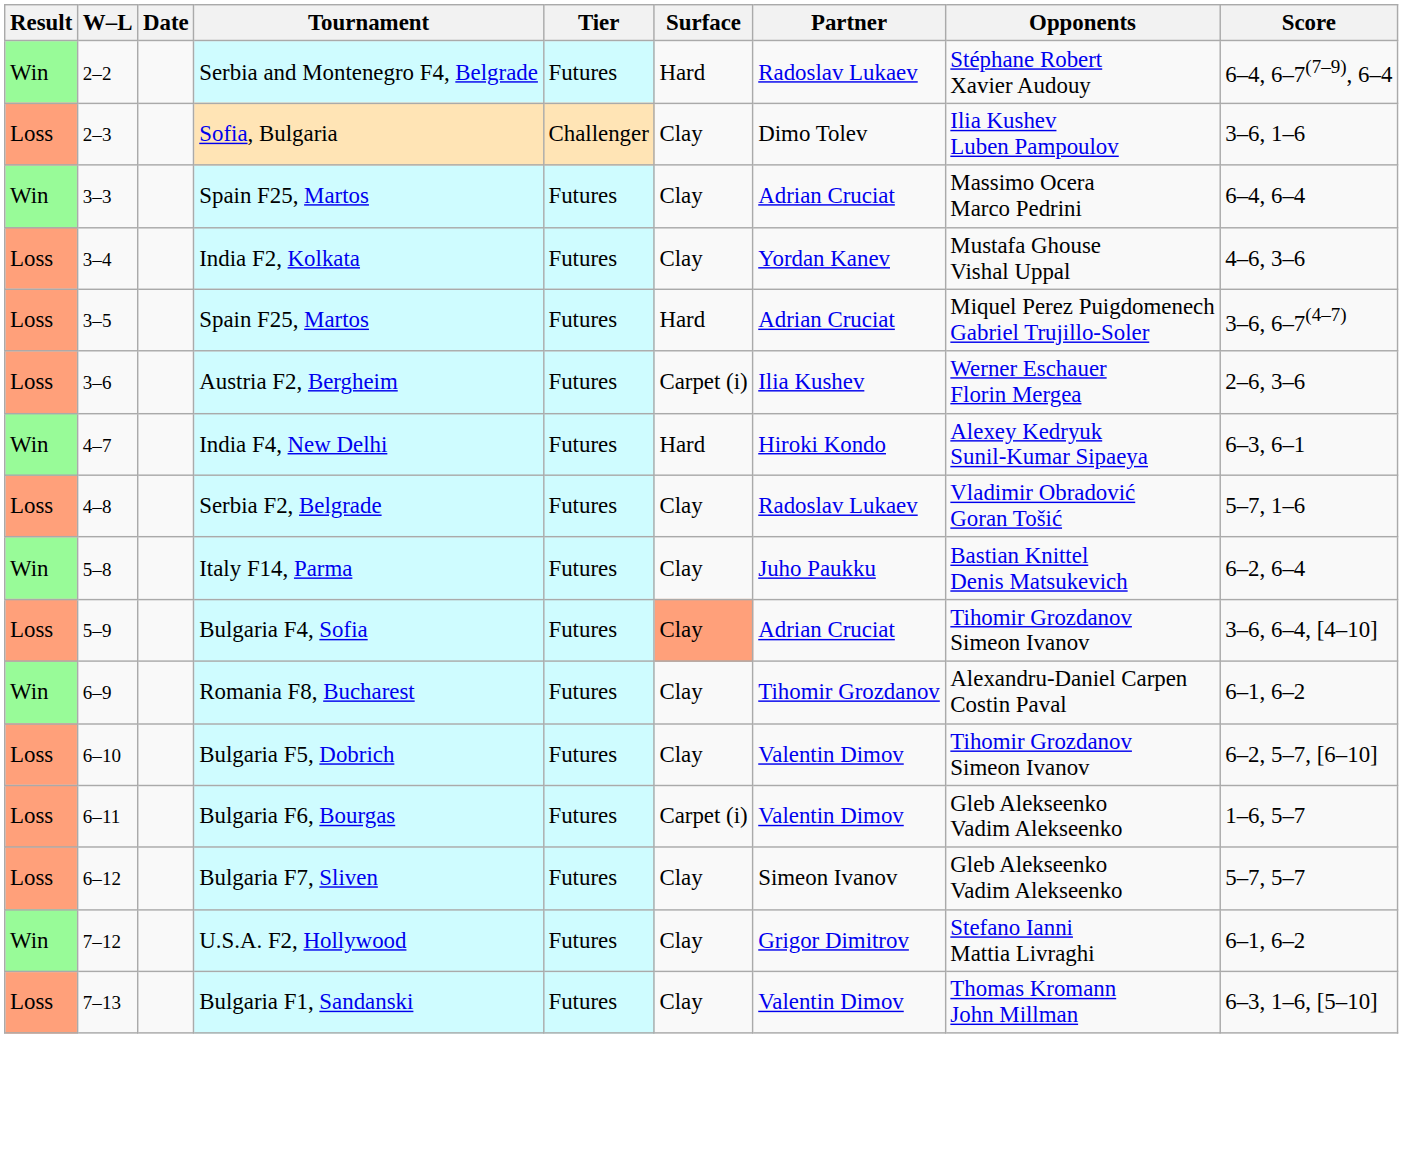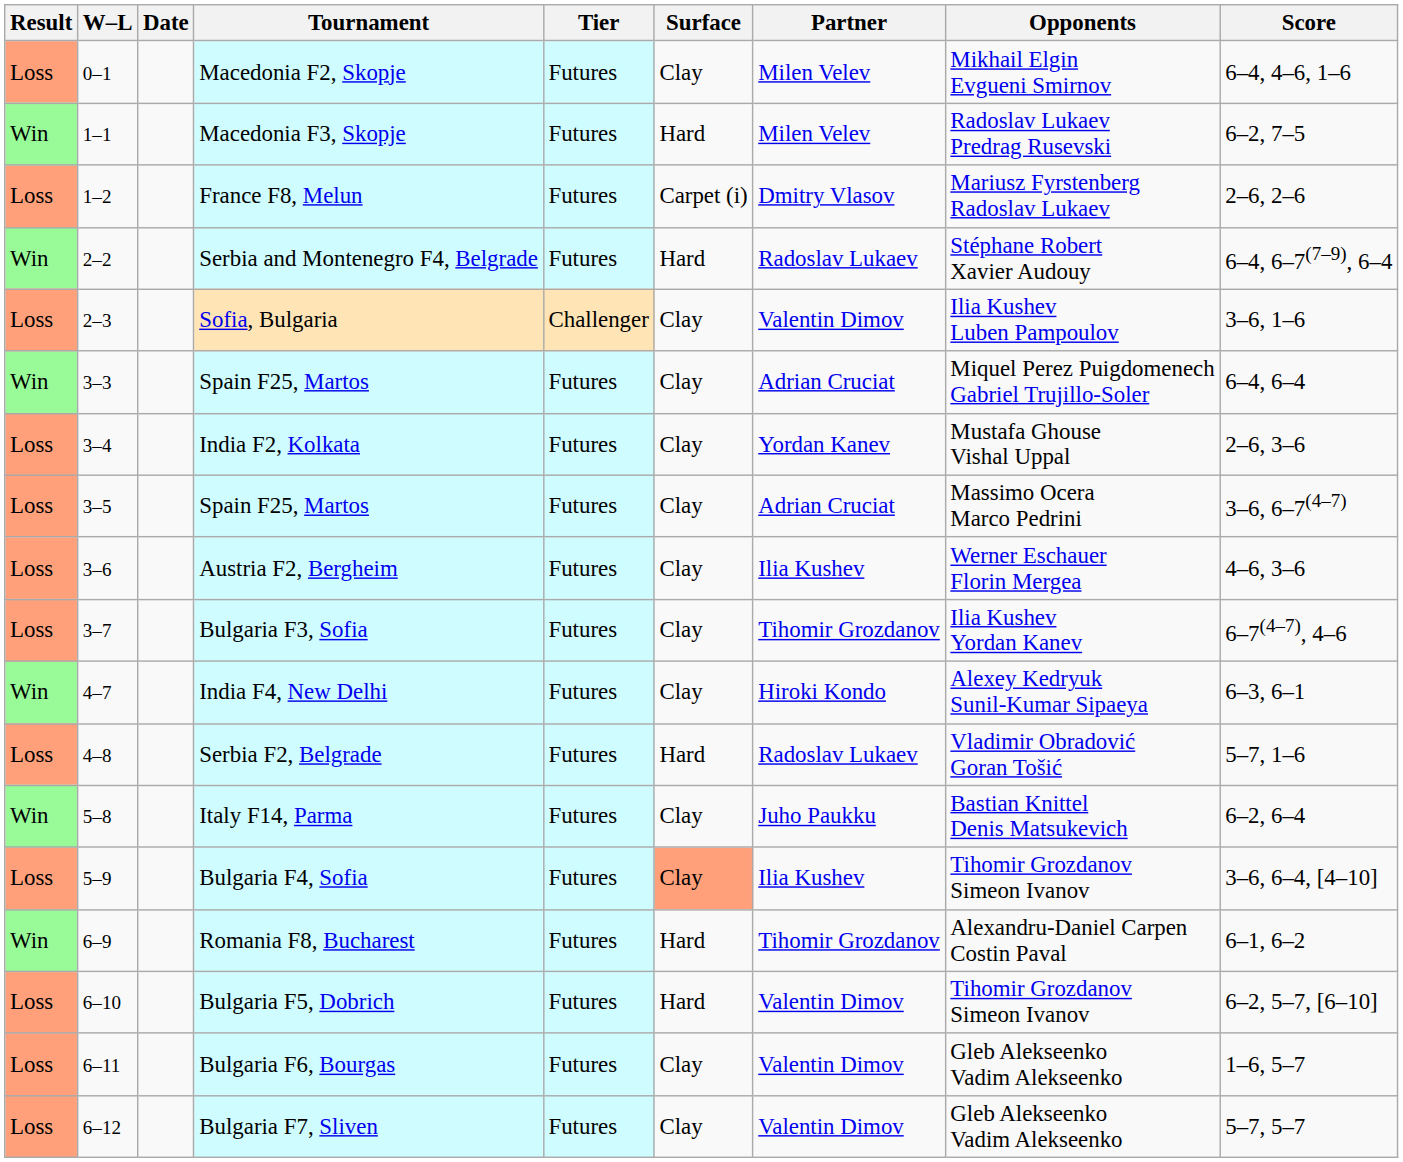 <table class="sortable wikitable">
 <tr>
 <th>Result</th>
 <th class="unsortable">W–L</th>
 <th>Date</th>
 <th>Tournament</th>
 <th>Tier</th>
 <th>Surface</th>
 <th>Partner</th>
 <th>Opponents</th>
 <th class="unsortable">Score</th>
+</tr>
+<tr>
+<td bgcolor=#FFA07A>Loss</td>
+<td><small>0–1</small></td>
+<td></td>
+<td style="background:#cffcff;">Macedonia F2, <a href='#'>Skopje</a></td>
+<td style="background:#cffcff;">Futures</td>
+<td>Clay</td>
+<td> <a href='#'>Milen Velev</a></td>
+<td> <a href='#'>Mikhail Elgin</a><br> <a href='#'>Evgueni Smirnov</a></td>
+<td>6–4, 4–6, 1–6</td>
+</tr>
+<tr>
+<td bgcolor=#98fb98>Win</td>
+<td><small>1–1</small></td>
+<td></td>
+<td style="background:#cffcff;">Macedonia F3, <a href='#'>Skopje</a></td>
+<td style="background:#cffcff;">Futures</td>
+<td>Hard</td>
+<td> <a href='#'>Milen Velev</a></td>
+<td> <a href='#'>Radoslav Lukaev</a><br> <a href='#'>Predrag Rusevski</a></td>
+<td>6–2, 7–5</td>
+</tr>
+<tr>
+<td bgcolor=#FFA07A>Loss</td>
+<td><small>1–2</small></td>
+<td></td>
+<td style="background:#cffcff;">France F8, <a href='#'>Melun</a></td>
+<td style="background:#cffcff;">Futures</td>
+<td>Carpet (i)</td>
+<td> <a href='#'>Dmitry Vlasov</a></td>
+<td> <a href='#'>Mariusz Fyrstenberg</a><br> <a href='#'>Radoslav Lukaev</a></td>
+<td>2–6, 2–6</td>
 </tr>
 <tr>
 <td bgcolor=#98fb98>Win</td>
 <td><small>2–2</small></td>
 <td></td>
 <td style="background:#cffcff;">Serbia and Montenegro F4, <a href='#'>Belgrade</a></td>
 <td style="background:#cffcff;">Futures</td>
 <td>Hard</td>
 <td> <a href='#'>Radoslav Lukaev</a></td>
 <td> <a href='#'>Stéphane Robert</a><br> Xavier Audouy</td>
 <td>6–4, 6–7<sup>(7–9)</sup>, 6–4</td>
 </tr>
 <tr>
 <td bgcolor=#FFA07A>Loss</td>
 <td><small>2–3</small></td>
 <td></td>
 <td style=background:moccasin;><a href='#'>Sofia</a>, Bulgaria</td>
 <td style=background:moccasin;>Challenger</td>
 <td>Clay</td>
-<td> Dimo Tolev</td>
+<td> <a href='#'>Valentin Dimov</a></td>
 <td> <a href='#'>Ilia Kushev</a><br> <a href='#'>Luben Pampoulov</a></td>
 <td>3–6, 1–6</td>
 </tr>
 <tr>
 <td bgcolor=#98fb98>Win</td>
 <td><small>3–3</small></td>
 <td></td>
 <td style="background:#cffcff;">Spain F25, <a href='#'>Martos</a></td>
 <td style="background:#cffcff;">Futures</td>
 <td>Clay</td>
 <td> <a href='#'>Adrian Cruciat</a></td>
-<td> Massimo Ocera<br> Marco Pedrini</td>
+<td> Miquel Perez Puigdomenech<br> <a href='#'>Gabriel Trujillo-Soler</a></td>
 <td>6–4, 6–4</td>
 </tr>
 <tr>
 <td bgcolor=#FFA07A>Loss</td>
 <td><small>3–4</small></td>
 <td></td>
 <td style="background:#cffcff;">India F2, <a href='#'>Kolkata</a></td>
 <td style="background:#cffcff;">Futures</td>
 <td>Clay</td>
 <td> <a href='#'>Yordan Kanev</a></td>
 <td> Mustafa Ghouse<br> Vishal Uppal</td>
-<td>4–6, 3–6</td>
+<td>2–6, 3–6</td>
 </tr>
 <tr>
 <td bgcolor=#FFA07A>Loss</td>
 <td><small>3–5</small></td>
 <td></td>
 <td style="background:#cffcff;">Spain F25, <a href='#'>Martos</a></td>
 <td style="background:#cffcff;">Futures</td>
-<td>Hard</td>
+<td>Clay</td>
 <td> <a href='#'>Adrian Cruciat</a></td>
-<td> Miquel Perez Puigdomenech<br> <a href='#'>Gabriel Trujillo-Soler</a></td>
+<td> Massimo Ocera<br> Marco Pedrini</td>
 <td>3–6, 6–7<sup>(4–7)</sup></td>
 </tr>
 <tr>
 <td bgcolor=#FFA07A>Loss</td>
 <td><small>3–6</small></td>
 <td></td>
 <td style="background:#cffcff;">Austria F2, <a href='#'>Bergheim</a></td>
 <td style="background:#cffcff;">Futures</td>
-<td>Carpet (i)</td>
+<td>Clay</td>
 <td> <a href='#'>Ilia Kushev</a></td>
 <td> <a href='#'>Werner Eschauer</a><br> <a href='#'>Florin Mergea</a></td>
-<td>2–6, 3–6</td>
+<td>4–6, 3–6</td>
+</tr>
+<tr>
+<td bgcolor=#FFA07A>Loss</td>
+<td><small>3–7</small></td>
+<td></td>
+<td style="background:#cffcff;">Bulgaria F3, <a href='#'>Sofia</a></td>
+<td style="background:#cffcff;">Futures</td>
+<td>Clay</td>
+<td> <a href='#'>Tihomir Grozdanov</a></td>
+<td> <a href='#'>Ilia Kushev</a><br> <a href='#'>Yordan Kanev</a></td>
+<td>6–7<sup>(4–7)</sup>, 4–6</td>
 </tr>
 <tr>
 <td bgcolor=#98fb98>Win</td>
 <td><small>4–7</small></td>
 <td></td>
 <td style="background:#cffcff;">India F4, <a href='#'>New Delhi</a></td>
 <td style="background:#cffcff;">Futures</td>
-<td>Hard</td>
+<td>Clay</td>
 <td> <a href='#'>Hiroki Kondo</a></td>
 <td> <a href='#'>Alexey Kedryuk</a><br> <a href='#'>Sunil-Kumar Sipaeya</a></td>
 <td>6–3, 6–1</td>
 </tr>
 <tr>
 <td bgcolor=#FFA07A>Loss</td>
 <td><small>4–8</small></td>
 <td></td>
 <td style="background:#cffcff;">Serbia F2, <a href='#'>Belgrade</a></td>
 <td style="background:#cffcff;">Futures</td>
-<td>Clay</td>
+<td>Hard</td>
 <td> <a href='#'>Radoslav Lukaev</a></td>
 <td> <a href='#'>Vladimir Obradović</a><br> <a href='#'>Goran Tošić</a></td>
 <td>5–7, 1–6</td>
 </tr>
 <tr>
 <td bgcolor=#98fb98>Win</td>
 <td><small>5–8</small></td>
 <td></td>
 <td style="background:#cffcff;">Italy F14, <a href='#'>Parma</a></td>
 <td style="background:#cffcff;">Futures</td>
 <td>Clay</td>
 <td> <a href='#'>Juho Paukku</a></td>
 <td> <a href='#'>Bastian Knittel</a><br> <a href='#'>Denis Matsukevich</a></td>
 <td>6–2, 6–4</td>
 </tr>
 <tr>
 <td bgcolor=#FFA07A>Loss</td>
 <td><small>5–9</small></td>
 <td></td>
 <td style="background:#cffcff;">Bulgaria F4, <a href='#'>Sofia</a></td>
 <td style="background:#cffcff;">Futures</td>
 <td style="background: lightsalmon;">Clay</td>
-<td> <a href='#'>Adrian Cruciat</a></td>
+<td> <a href='#'>Ilia Kushev</a></td>
 <td> <a href='#'>Tihomir Grozdanov</a><br> Simeon Ivanov</td>
 <td>3–6, 6–4, [4–10]</td>
 </tr>
 <tr>
 <td bgcolor=#98fb98>Win</td>
 <td><small>6–9</small></td>
 <td></td>
 <td style="background:#cffcff;">Romania F8, <a href='#'>Bucharest</a></td>
 <td style="background:#cffcff;">Futures</td>
-<td>Clay</td>
+<td>Hard</td>
 <td> <a href='#'>Tihomir Grozdanov</a></td>
 <td> Alexandru-Daniel Carpen<br> Costin Paval</td>
 <td>6–1, 6–2</td>
 </tr>
 <tr>
 <td bgcolor=#FFA07A>Loss</td>
 <td><small>6–10</small></td>
 <td></td>
 <td style="background:#cffcff;">Bulgaria F5, <a href='#'>Dobrich</a></td>
 <td style="background:#cffcff;">Futures</td>
-<td>Clay</td>
+<td>Hard</td>
 <td> <a href='#'>Valentin Dimov</a></td>
 <td> <a href='#'>Tihomir Grozdanov</a><br> Simeon Ivanov</td>
 <td>6–2, 5–7, [6–10]</td>
 </tr>
 <tr>
 <td bgcolor=#FFA07A>Loss</td>
 <td><small>6–11</small></td>
 <td></td>
 <td style="background:#cffcff;">Bulgaria F6, <a href='#'>Bourgas</a></td>
 <td style="background:#cffcff;">Futures</td>
-<td>Carpet (i)</td>
+<td>Clay</td>
 <td> <a href='#'>Valentin Dimov</a></td>
 <td> Gleb Alekseenko<br> Vadim Alekseenko</td>
 <td>1–6, 5–7</td>
 </tr>
 <tr>
 <td bgcolor=#FFA07A>Loss</td>
 <td><small>6–12</small></td>
 <td></td>
 <td style="background:#cffcff;">Bulgaria F7, <a href='#'>Sliven</a></td>
 <td style="background:#cffcff;">Futures</td>
 <td>Clay</td>
-<td> Simeon Ivanov</td>
+<td> <a href='#'>Valentin Dimov</a></td>
 <td> Gleb Alekseenko<br> Vadim Alekseenko</td>
 <td>5–7, 5–7</td>
 </tr>
-<tr>
-<td bgcolor=#98fb98>Win</td>
-<td><small>7–12</small></td>
-<td></td>
-<td style="background:#cffcff;">U.S.A. F2, <a href='#'>Hollywood</a></td>
-<td style="background:#cffcff;">Futures</td>
-<td>Clay</td>
-<td> <a href='#'>Grigor Dimitrov</a></td>
-<td> <a href='#'>Stefano Ianni</a><br> Mattia Livraghi</td>
-<td>6–1, 6–2</td>
-</tr>
-<tr>
-<td bgcolor=#FFA07A>Loss</td>
-<td><small>7–13</small></td>
-<td></td>
-<td style="background:#cffcff;">Bulgaria F1, <a href='#'>Sandanski</a></td>
-<td style="background:#cffcff;">Futures</td>
-<td>Clay</td>
-<td> <a href='#'>Valentin Dimov</a></td>
-<td> <a href='#'>Thomas Kromann</a><br> <a href='#'>John Millman</a></td>
-<td>6–3, 1–6, [5–10]</td>
-</tr>
 </table>
